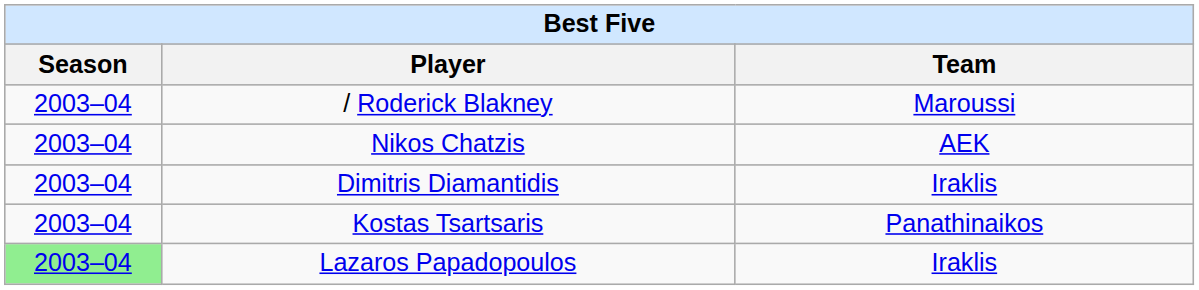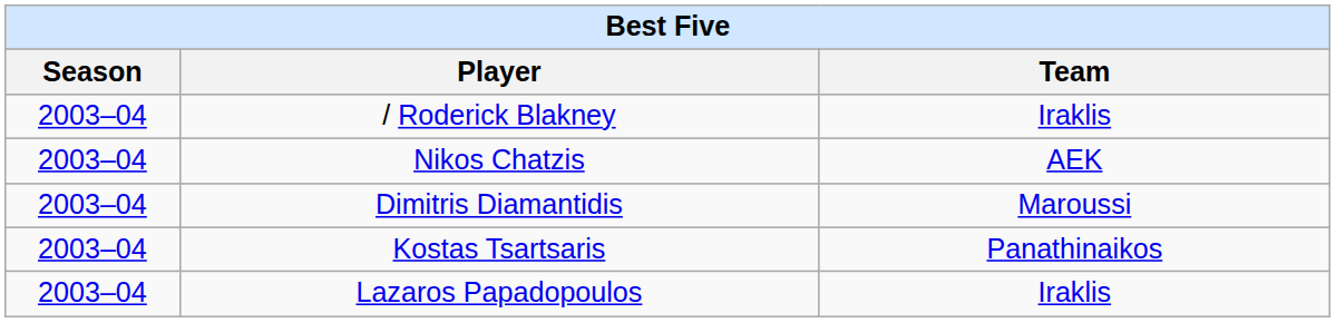 <table class="wikitable" style="text-align: center;" width="60%">
 <tr>
 <td colspan=4 bgcolor="#D0E7FF"><strong>Best Five</strong></td>
 </tr>
 <tr>
 <th width=5%>Season</th>
 <th width=25%>Player</th>
 <th width=20%>Team</th>
 </tr>
 <tr>
 <td><a href='#'>2003–04</a></td>
 <td align="center">/ <a href='#'>Roderick Blakney</a></td>
-<td><a href='#'>Maroussi</a></td>
+<td><a href='#'>Iraklis</a></td>
 </tr>
 <tr>
 <td><a href='#'>2003–04</a></td>
 <td align="center"> <a href='#'>Nikos Chatzis</a></td>
 <td><a href='#'>AEK</a></td>
 </tr>
 <tr>
 <td><a href='#'>2003–04</a></td>
 <td align="center"> <a href='#'>Dimitris Diamantidis</a></td>
-<td><a href='#'>Iraklis</a></td>
+<td><a href='#'>Maroussi</a></td>
 </tr>
 <tr>
 <td><a href='#'>2003–04</a></td>
 <td align="center"> <a href='#'>Kostas Tsartsaris</a></td>
 <td><a href='#'>Panathinaikos</a></td>
 </tr>
 <tr>
-<td style="background: lightgreen;"><a href='#'>2003–04</a></td>
+<td><a href='#'>2003–04</a></td>
 <td align="center"> <a href='#'>Lazaros Papadopoulos</a></td>
 <td><a href='#'>Iraklis</a></td>
 </tr>
 </table>
